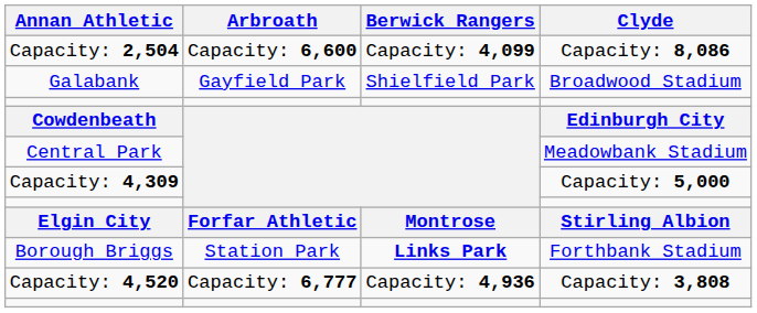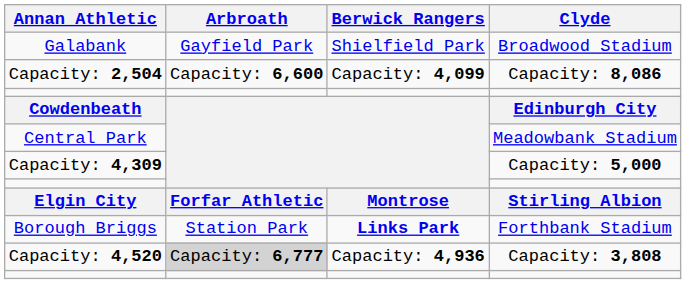 <table class="wikitable" style="text-align:center">
 <tr>
 <th><a href='#'>Annan Athletic</a></th>
 <th><a href='#'>Arbroath</a></th>
 <th><a href='#'>Berwick Rangers</a></th>
 <th><a href='#'>Clyde</a></th>
 </tr>
 <tr>
+<td><a href='#'>Galabank</a></td>
+<td><a href='#'>Gayfield Park</a></td>
+<td><a href='#'>Shielfield Park</a></td>
+<td><a href='#'>Broadwood Stadium</a></td>
+</tr>
+<tr>
 <td>Capacity: <strong>2,504</strong></td>
 <td>Capacity: <strong>6,600</strong></td>
 <td>Capacity: <strong>4,099</strong></td>
 <td>Capacity: <strong>8,086</strong></td>
-</tr>
-<tr>
-<td><a href='#'>Galabank</a></td>
-<td><a href='#'>Gayfield Park</a></td>
-<td><a href='#'>Shielfield Park</a></td>
-<td><a href='#'>Broadwood Stadium</a></td>
 </tr>
 <tr>
 <td></td>
 <td></td>
 <td></td>
 <td></td>
 </tr>
 <tr>
 <th><a href='#'>Cowdenbeath</a></th>
 <th colspan=2 rowspan=4><br></th>
 <th><a href='#'>Edinburgh City</a></th>
 </tr>
 <tr>
 <td><a href='#'>Central Park</a></td>
 <td><a href='#'>Meadowbank Stadium</a></td>
 </tr>
 <tr>
 <td>Capacity: <strong>4,309</strong></td>
 <td>Capacity: <strong>5,000</strong></td>
 </tr>
 <tr>
 <td></td>
 <td></td>
 </tr>
 <tr>
 <th><a href='#'>Elgin City</a></th>
 <th><a href='#'>Forfar Athletic</a></th>
 <th><a href='#'>Montrose</a></th>
 <th><a href='#'>Stirling Albion</a></th>
 </tr>
 <tr>
 <td><a href='#'>Borough Briggs</a></td>
 <td><a href='#'>Station Park</a></td>
 <td><strong><a href='#'>Links Park</a></strong></td>
 <td><a href='#'>Forthbank Stadium</a></td>
 </tr>
 <tr>
 <td>Capacity: <strong>4,520</strong></td>
-<td>Capacity: <strong>6,777</strong></td>
+<td style="background: lightgrey;">Capacity: <strong>6,777</strong></td>
 <td>Capacity: <strong>4,936</strong></td>
 <td>Capacity: <strong>3,808</strong></td>
 </tr>
 <tr>
 <td></td>
 <td></td>
 <td></td>
 <td></td>
 </tr>
 </table>
